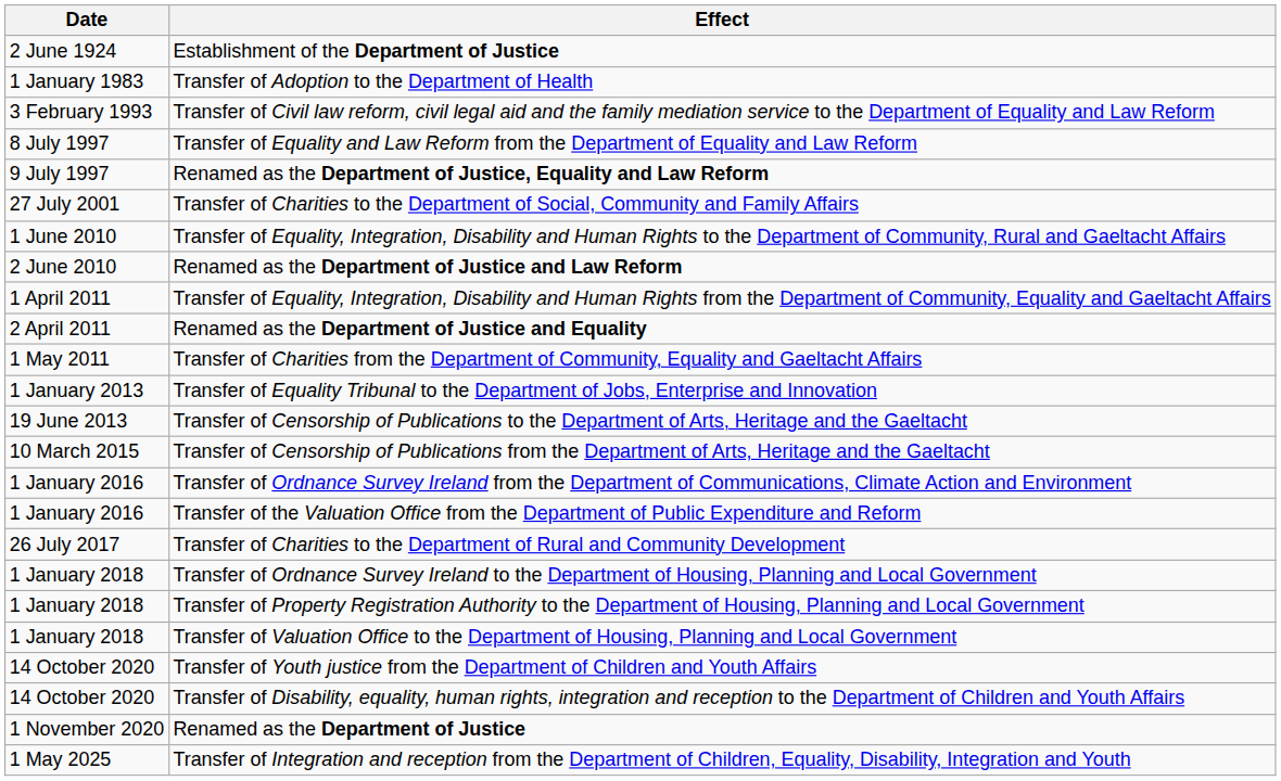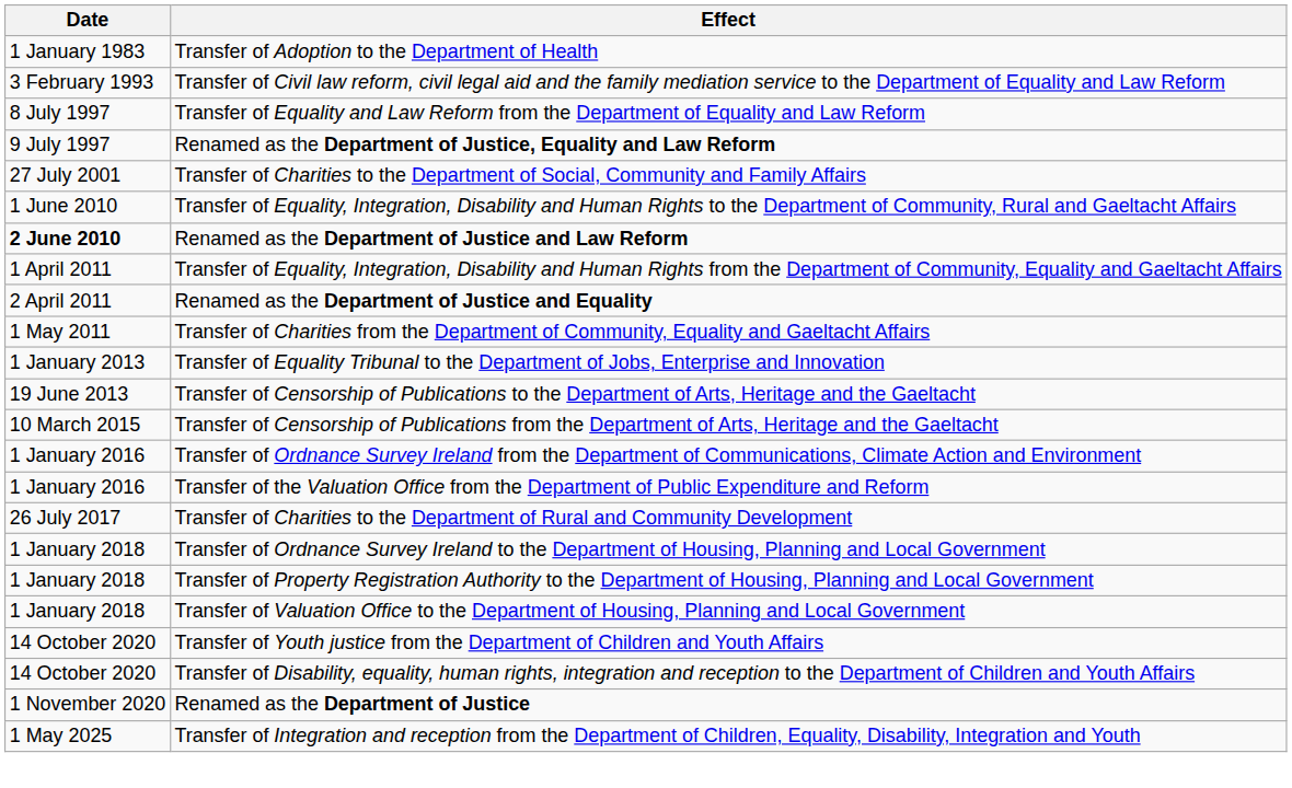 <table class="wikitable">
 <tr>
 <th>Date</th>
 <th>Effect</th>
-</tr>
-<tr>
-<td>2 June 1924</td>
-<td>Establishment of the <strong>Department of Justice</strong></td>
 </tr>
 <tr>
 <td>1 January 1983</td>
 <td>Transfer of <em>Adoption</em> to the <a href='#'>Department of Health</a></td>
 </tr>
 <tr>
 <td>3 February 1993</td>
 <td>Transfer of <em>Civil law reform, civil legal aid and the family mediation service</em> to the <a href='#'>Department of Equality and Law Reform</a></td>
 </tr>
 <tr>
 <td>8 July 1997</td>
 <td>Transfer of <em>Equality and Law Reform</em> from the <a href='#'>Department of Equality and Law Reform</a></td>
 </tr>
 <tr>
 <td>9 July 1997</td>
 <td>Renamed as the <strong>Department of Justice, Equality and Law Reform</strong></td>
 </tr>
 <tr>
 <td>27 July 2001</td>
 <td>Transfer of <em>Charities</em> to the <a href='#'>Department of Social, Community and Family Affairs</a></td>
 </tr>
 <tr>
 <td>1 June 2010</td>
 <td>Transfer of <em>Equality, Integration, Disability and Human Rights</em> to the <a href='#'>Department of Community, Rural and Gaeltacht Affairs</a></td>
 </tr>
 <tr>
-<td>2 June 2010</td>
+<td><strong>2 June 2010</strong></td>
 <td>Renamed as the <strong>Department of Justice and Law Reform</strong></td>
 </tr>
 <tr>
 <td>1 April 2011</td>
 <td>Transfer of <em>Equality, Integration, Disability and Human Rights</em> from the <a href='#'>Department of Community, Equality and Gaeltacht Affairs</a></td>
 </tr>
 <tr>
 <td>2 April 2011</td>
 <td>Renamed as the <strong>Department of Justice and Equality</strong></td>
 </tr>
 <tr>
 <td>1 May 2011</td>
 <td>Transfer of <em>Charities</em> from the <a href='#'>Department of Community, Equality and Gaeltacht Affairs</a></td>
 </tr>
 <tr>
 <td>1 January 2013</td>
 <td>Transfer of <em>Equality Tribunal</em> to the <a href='#'>Department of Jobs, Enterprise and Innovation</a></td>
 </tr>
 <tr>
 <td>19 June 2013</td>
 <td>Transfer of <em>Censorship of Publications</em> to the <a href='#'>Department of Arts, Heritage and the Gaeltacht</a></td>
 </tr>
 <tr>
 <td>10 March 2015</td>
 <td>Transfer of <em>Censorship of Publications</em> from the <a href='#'>Department of Arts, Heritage and the Gaeltacht</a></td>
 </tr>
 <tr>
 <td>1 January 2016</td>
 <td>Transfer of <em><a href='#'>Ordnance Survey Ireland</a></em> from the <a href='#'>Department of Communications, Climate Action and Environment</a></td>
 </tr>
 <tr>
 <td>1 January 2016</td>
 <td>Transfer of the <em>Valuation Office</em> from the <a href='#'>Department of Public Expenditure and Reform</a></td>
 </tr>
 <tr>
 <td>26 July 2017</td>
 <td>Transfer of <em>Charities</em> to the <a href='#'>Department of Rural and Community Development</a></td>
 </tr>
 <tr>
 <td>1 January 2018</td>
 <td>Transfer of <em>Ordnance Survey Ireland</em> to the <a href='#'>Department of Housing, Planning and Local Government</a></td>
 </tr>
 <tr>
 <td>1 January 2018</td>
 <td>Transfer of <em>Property Registration Authority</em> to the <a href='#'>Department of Housing, Planning and Local Government</a></td>
 </tr>
 <tr>
 <td>1 January 2018</td>
 <td>Transfer of <em>Valuation Office</em> to the <a href='#'>Department of Housing, Planning and Local Government</a></td>
 </tr>
 <tr>
 <td>14 October 2020</td>
 <td>Transfer of <em>Youth justice</em> from the <a href='#'>Department of Children and Youth Affairs</a></td>
 </tr>
 <tr>
 <td>14 October 2020</td>
 <td>Transfer of <em>Disability, equality, human rights, integration and reception</em> to the <a href='#'>Department of Children and Youth Affairs</a></td>
 </tr>
 <tr>
 <td>1 November 2020</td>
 <td>Renamed as the <strong>Department of Justice</strong></td>
 </tr>
 <tr>
 <td>1 May 2025</td>
 <td>Transfer of <em>Integration and reception</em> from the <a href='#'>Department of Children, Equality, Disability, Integration and Youth</a></td>
 </tr>
 </table>
